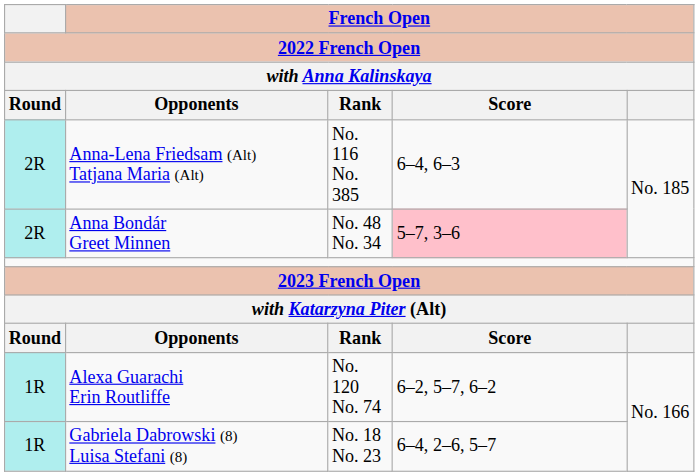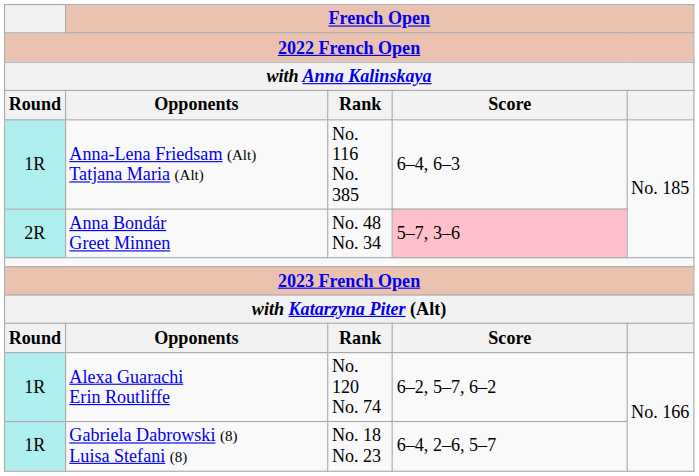 <table class="wikitable collapsible collapsed">
 <tr>
 <th></th>
 <th colspan=4 style="background:#ebc2af;"><a href='#'>French Open</a></th>
 </tr>
 <tr>
 <th colspan=5 style="background:#ebc2af;"><a href='#'>2022 French Open</a></th>
 </tr>
 <tr>
 <th colspan=5><em>with  <a href='#'>Anna Kalinskaya</a></em></th>
 </tr>
 <tr>
 <th>Round</th>
 <th width=225>Opponents</th>
 <th width=50>Rank</th>
 <th width=200>Score</th>
 <th></th>
 </tr>
 <tr>
-<td style="text-align:center; background:#afeeee;">2R</td>
+<td style="text-align:center; background:#afeeee;">1R</td>
 <td> <a href='#'>Anna-Lena Friedsam</a> <small>(Alt)</small><br> <a href='#'>Tatjana Maria</a> <small>(Alt)</small></td>
 <td>No. 116<br>No. 385</td>
 <td>6–4, 6–3</td>
 <td rowspan=2>No. 185</td>
 </tr>
 <tr>
 <td style="text-align:center; background:#afeeee;">2R</td>
 <td> <a href='#'>Anna Bondár</a><br> <a href='#'>Greet Minnen</a></td>
 <td>No. 48<br>No. 34</td>
 <td style="background: pink;">5–7, 3–6</td>
 </tr>
 <tr>
 <td colspan=5></td>
 </tr>
 <tr>
 <th colspan=5 style="background:#ebc2af;"><a href='#'>2023 French Open</a></th>
 </tr>
 <tr>
 <th colspan=5><em>with  <a href='#'>Katarzyna Piter</a></em> (Alt)</th>
 </tr>
 <tr>
 <th>Round</th>
 <th width=225>Opponents</th>
 <th width=50>Rank</th>
 <th width=200>Score</th>
 <th></th>
 </tr>
 <tr>
 <td style="text-align:center; background:#afeeee;">1R</td>
 <td> <a href='#'>Alexa Guarachi</a><br> <a href='#'>Erin Routliffe</a></td>
 <td>No. 120<br>No. 74</td>
 <td>6–2, 5–7, 6–2</td>
 <td rowspan=2>No. 166</td>
 </tr>
 <tr>
 <td style="text-align:center; background:#afeeee;">1R</td>
 <td> <a href='#'>Gabriela Dabrowski</a> <small>(8)</small><br> <a href='#'>Luisa Stefani</a> <small>(8)</small></td>
 <td>No. 18<br>No. 23</td>
 <td>6–4, 2–6, 5–7</td>
 </tr>
 </table>
